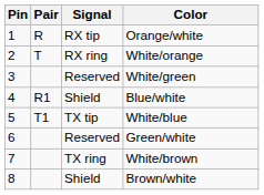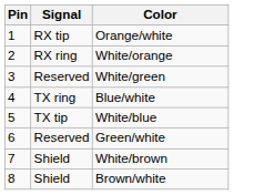 <table class="wikitable floatright">
 <tr>
 <th>Pin</th>
-<th>Pair</th>
 <th>Signal</th>
 <th width=160>Color</th>
 </tr>
 <tr>
 <td>1</td>
-<td>R</td>
 <td>RX tip</td>
 <td> Orange/white</td>
 </tr>
 <tr>
 <td>2</td>
-<td>T</td>
 <td>RX ring</td>
 <td> White/orange</td>
 </tr>
 <tr>
 <td>3</td>
-<td></td>
 <td>Reserved</td>
 <td> White/green</td>
 </tr>
 <tr>
 <td>4</td>
-<td>R1</td>
-<td>Shield</td>
+<td>TX ring</td>
 <td> Blue/white</td>
 </tr>
 <tr>
 <td>5</td>
-<td>T1</td>
 <td>TX tip</td>
 <td> White/blue</td>
 </tr>
 <tr>
 <td>6</td>
-<td></td>
 <td>Reserved</td>
 <td> Green/white</td>
 </tr>
 <tr>
 <td>7</td>
-<td></td>
-<td>TX ring</td>
+<td>Shield</td>
 <td> White/brown</td>
 </tr>
 <tr>
 <td>8</td>
-<td></td>
 <td>Shield</td>
 <td> Brown/white</td>
 </tr>
 </table>
